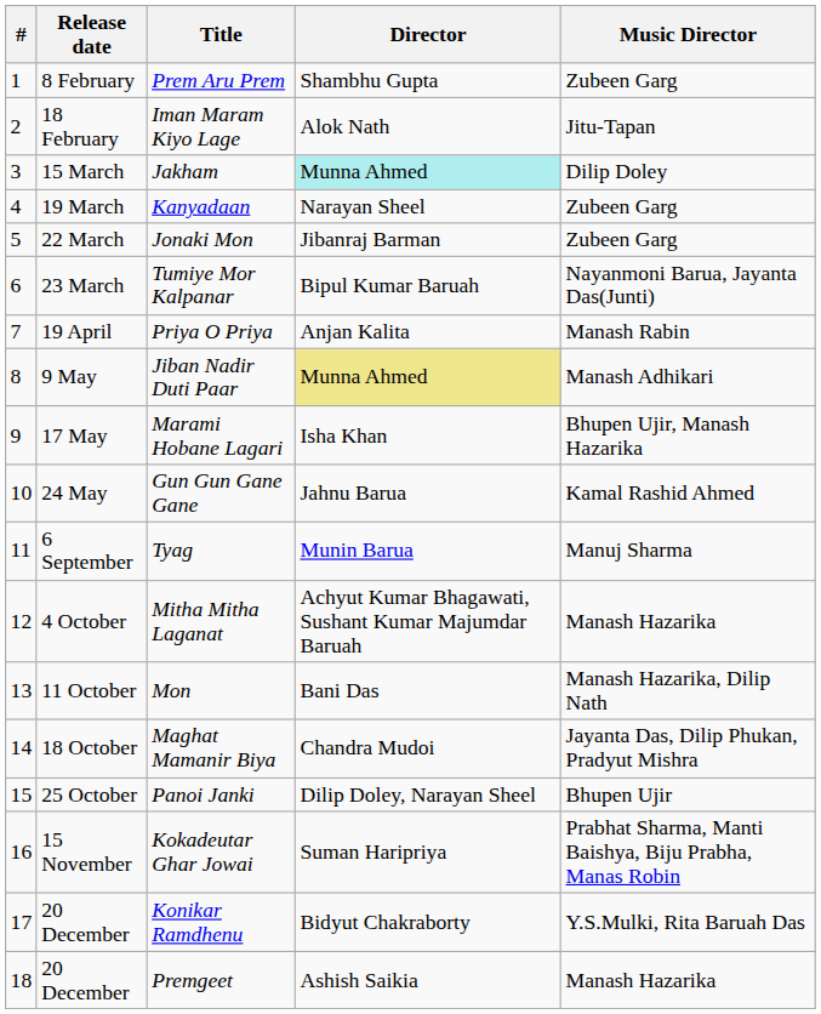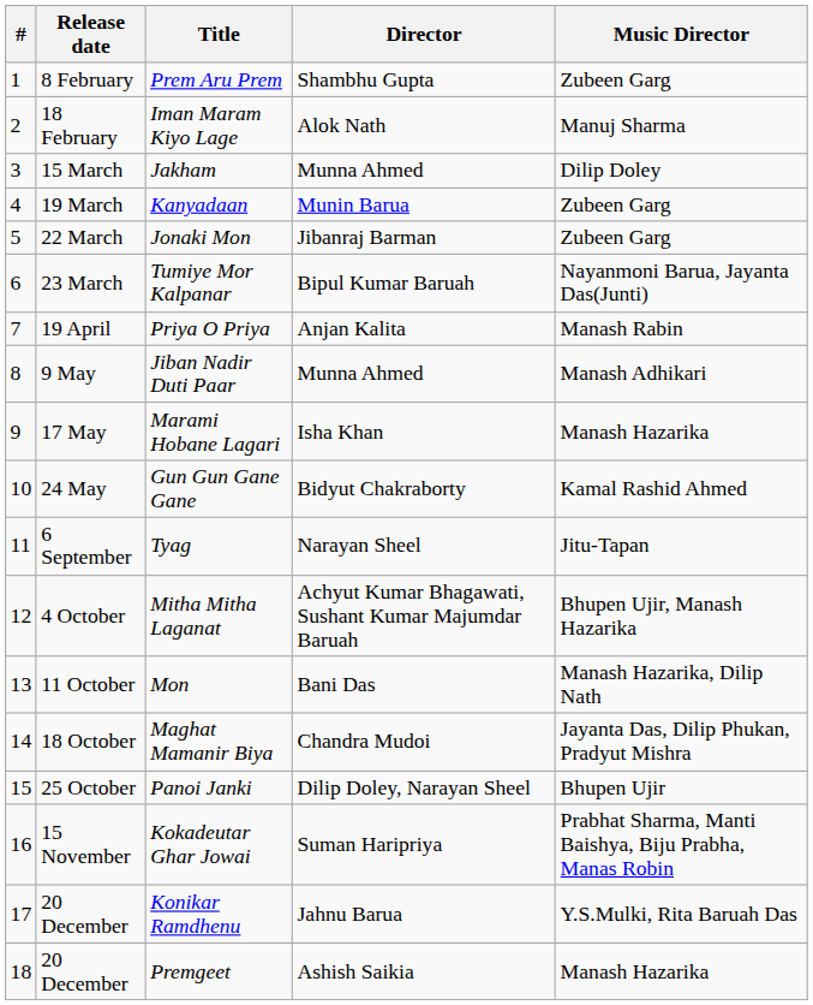 <table class="wikitable" border="0">
 <tr>
 <th>#</th>
 <th>Release date</th>
 <th>Title</th>
 <th>Director</th>
 <th>Music Director</th>
 </tr>
 <tr>
 <td>1</td>
 <td>8 February</td>
 <td><em><a href='#'>Prem Aru Prem</a></em></td>
 <td>Shambhu Gupta</td>
 <td>Zubeen Garg</td>
 </tr>
 <tr>
 <td>2</td>
 <td>18 February</td>
 <td><em>Iman Maram Kiyo Lage</em></td>
 <td>Alok Nath</td>
-<td>Jitu-Tapan</td>
+<td>Manuj Sharma</td>
 </tr>
 <tr>
 <td>3</td>
 <td>15 March</td>
 <td><em>Jakham</em></td>
-<td style="background: paleturquoise;">Munna Ahmed</td>
+<td>Munna Ahmed</td>
 <td>Dilip Doley</td>
 </tr>
 <tr>
 <td>4</td>
 <td>19 March</td>
 <td><em><a href='#'>Kanyadaan</a></em></td>
-<td>Narayan Sheel</td>
+<td><a href='#'>Munin Barua</a></td>
 <td>Zubeen Garg</td>
 </tr>
 <tr>
 <td>5</td>
 <td>22 March</td>
 <td><em>Jonaki Mon</em></td>
 <td>Jibanraj Barman</td>
 <td>Zubeen Garg</td>
 </tr>
 <tr>
 <td>6</td>
 <td>23 March</td>
 <td><em>Tumiye Mor Kalpanar</em></td>
 <td>Bipul Kumar Baruah</td>
 <td>Nayanmoni Barua, Jayanta Das(Junti)</td>
 </tr>
 <tr>
 <td>7</td>
 <td>19 April</td>
 <td><em>Priya O Priya</em></td>
 <td>Anjan Kalita</td>
 <td>Manash Rabin</td>
 </tr>
 <tr>
 <td>8</td>
 <td>9 May</td>
 <td><em>Jiban Nadir Duti Paar</em></td>
-<td style="background: khaki;">Munna Ahmed</td>
+<td>Munna Ahmed</td>
 <td>Manash Adhikari</td>
 </tr>
 <tr>
 <td>9</td>
 <td>17 May</td>
 <td><em>Marami Hobane Lagari</em></td>
 <td>Isha Khan</td>
-<td>Bhupen Ujir, Manash Hazarika</td>
+<td>Manash Hazarika</td>
 </tr>
 <tr>
 <td>10</td>
 <td>24 May</td>
 <td><em>Gun Gun Gane Gane</em></td>
-<td>Jahnu Barua</td>
+<td>Bidyut Chakraborty</td>
 <td>Kamal Rashid Ahmed</td>
 </tr>
 <tr>
 <td>11</td>
 <td>6 September</td>
 <td><em>Tyag</em></td>
-<td><a href='#'>Munin Barua</a></td>
-<td>Manuj Sharma</td>
+<td>Narayan Sheel</td>
+<td>Jitu-Tapan</td>
 </tr>
 <tr>
 <td>12</td>
 <td>4 October</td>
 <td><em>Mitha Mitha Laganat</em></td>
 <td>Achyut Kumar Bhagawati, Sushant Kumar Majumdar Baruah</td>
-<td>Manash Hazarika</td>
+<td>Bhupen Ujir, Manash Hazarika</td>
 </tr>
 <tr>
 <td>13</td>
 <td>11 October</td>
 <td><em>Mon</em></td>
 <td>Bani Das</td>
 <td>Manash Hazarika, Dilip Nath</td>
 </tr>
 <tr>
 <td>14</td>
 <td>18 October</td>
 <td><em>Maghat Mamanir Biya</em></td>
 <td>Chandra Mudoi</td>
 <td>Jayanta Das, Dilip Phukan, Pradyut Mishra</td>
 </tr>
 <tr>
 <td>15</td>
 <td>25 October</td>
 <td><em>Panoi Janki</em></td>
 <td>Dilip Doley, Narayan Sheel</td>
 <td>Bhupen Ujir</td>
 </tr>
 <tr>
 <td>16</td>
 <td>15 November</td>
 <td><em>Kokadeutar Ghar Jowai</em></td>
 <td>Suman Haripriya</td>
 <td>Prabhat Sharma, Manti Baishya, Biju Prabha, <a href='#'>Manas Robin</a></td>
 </tr>
 <tr>
 <td>17</td>
 <td>20 December</td>
 <td><em><a href='#'>Konikar Ramdhenu</a></em></td>
-<td>Bidyut Chakraborty</td>
+<td>Jahnu Barua</td>
 <td>Y.S.Mulki, Rita Baruah Das</td>
 </tr>
 <tr>
 <td>18</td>
 <td>20 December</td>
 <td><em>Premgeet</em></td>
 <td>Ashish Saikia</td>
 <td>Manash Hazarika</td>
 </tr>
 <tr>
 </tr>
 </table>
